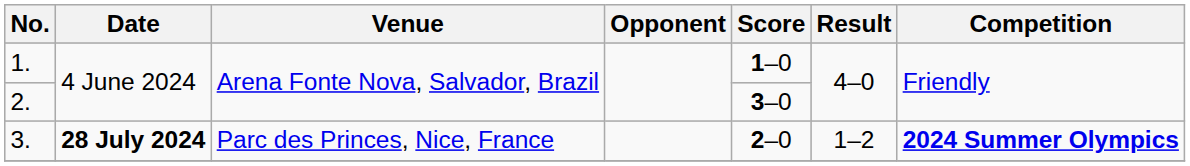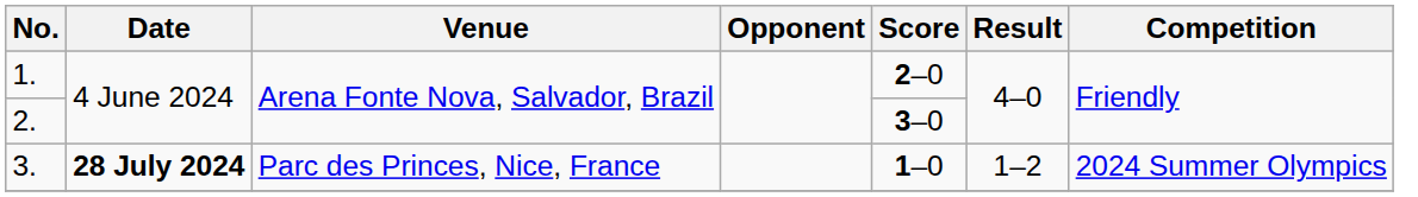 <table class="wikitable">
 <tr>
 <th>No.</th>
 <th>Date</th>
 <th>Venue</th>
 <th>Opponent</th>
 <th>Score</th>
 <th>Result</th>
 <th>Competition</th>
 </tr>
 <tr>
 <td>1.</td>
 <td rowspan=2>4 June 2024</td>
 <td rowspan=2><a href='#'>Arena Fonte Nova</a>, <a href='#'>Salvador</a>, <a href='#'>Brazil</a></td>
 <td rowspan=2></td>
-<td align=center><strong>1</strong>–0</td>
+<td align=center><strong>2</strong>–0</td>
 <td rowspan=2 align=center>4–0</td>
 <td rowspan=2><a href='#'>Friendly</a></td>
 </tr>
 <tr>
 <td>2.</td>
 <td align=center><strong>3</strong>–0</td>
 </tr>
 <tr>
 <td>3.</td>
 <td><strong>28 July 2024</strong></td>
 <td><a href='#'>Parc des Princes</a>, <a href='#'>Nice</a>, <a href='#'>France</a></td>
 <td></td>
-<td align=center><strong>2</strong>–0</td>
+<td align=center><strong>1</strong>–0</td>
 <td align=center>1–2</td>
-<td><strong><a href='#'>2024 Summer Olympics</a></strong></td>
+<td><a href='#'>2024 Summer Olympics</a></td>
 </tr>
 <tr>
 </tr>
 </table>
